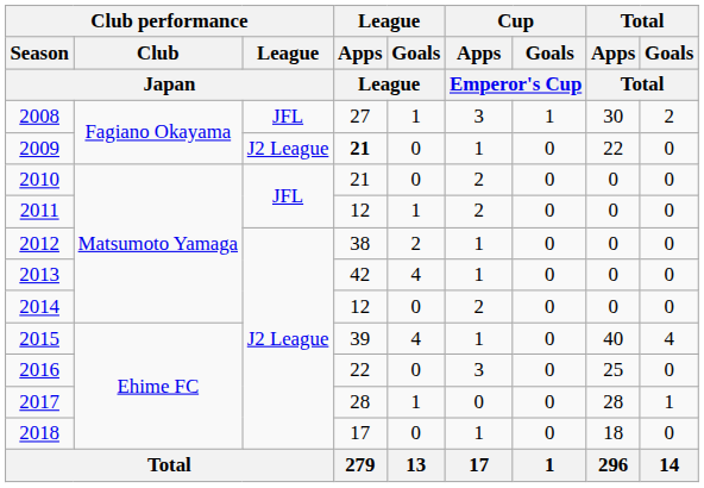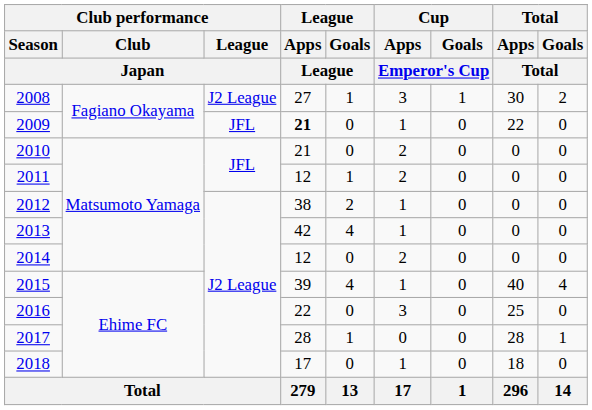 <table class="wikitable" style="text-align:center;">
 <tr>
 <th colspan=3>Club performance</th>
 <th colspan=2>League</th>
 <th colspan=2>Cup</th>
 <th colspan=2>Total</th>
 </tr>
 <tr>
 <th>Season</th>
 <th>Club</th>
 <th>League</th>
 <th>Apps</th>
 <th>Goals</th>
 <th>Apps</th>
 <th>Goals</th>
 <th>Apps</th>
 <th>Goals</th>
 </tr>
 <tr>
 <th colspan=3>Japan</th>
 <th colspan=2>League</th>
 <th colspan=2><a href='#'>Emperor's Cup</a></th>
 <th colspan=2>Total</th>
 </tr>
 <tr>
 <td><a href='#'>2008</a></td>
 <td rowspan="2"><a href='#'>Fagiano Okayama</a></td>
-<td><a href='#'>JFL</a></td>
+<td><a href='#'>J2 League</a></td>
 <td>27</td>
 <td>1</td>
 <td>3</td>
 <td>1</td>
 <td>30</td>
 <td>2</td>
 </tr>
 <tr>
 <td><a href='#'>2009</a></td>
-<td><a href='#'>J2 League</a></td>
+<td><a href='#'>JFL</a></td>
 <td><strong>21</strong></td>
 <td>0</td>
 <td>1</td>
 <td>0</td>
 <td>22</td>
 <td>0</td>
 </tr>
 <tr>
 <td><a href='#'>2010</a></td>
 <td rowspan="5"><a href='#'>Matsumoto Yamaga</a></td>
 <td rowspan="2"><a href='#'>JFL</a></td>
 <td>21</td>
 <td>0</td>
 <td>2</td>
 <td>0</td>
 <td>0</td>
 <td>0</td>
 </tr>
 <tr>
 <td><a href='#'>2011</a></td>
 <td>12</td>
 <td>1</td>
 <td>2</td>
 <td>0</td>
 <td>0</td>
 <td>0</td>
 </tr>
 <tr>
 <td><a href='#'>2012</a></td>
 <td rowspan="7"><a href='#'>J2 League</a></td>
 <td>38</td>
 <td>2</td>
 <td>1</td>
 <td>0</td>
 <td>0</td>
 <td>0</td>
 </tr>
 <tr>
 <td><a href='#'>2013</a></td>
 <td>42</td>
 <td>4</td>
 <td>1</td>
 <td>0</td>
 <td>0</td>
 <td>0</td>
 </tr>
 <tr>
 <td><a href='#'>2014</a></td>
 <td>12</td>
 <td>0</td>
 <td>2</td>
 <td>0</td>
 <td>0</td>
 <td>0</td>
 </tr>
 <tr>
 <td><a href='#'>2015</a></td>
 <td rowspan="4"><a href='#'>Ehime FC</a></td>
 <td>39</td>
 <td>4</td>
 <td>1</td>
 <td>0</td>
 <td>40</td>
 <td>4</td>
 </tr>
 <tr>
 <td><a href='#'>2016</a></td>
 <td>22</td>
 <td>0</td>
 <td>3</td>
 <td>0</td>
 <td>25</td>
 <td>0</td>
 </tr>
 <tr>
 <td><a href='#'>2017</a></td>
 <td>28</td>
 <td>1</td>
 <td>0</td>
 <td>0</td>
 <td>28</td>
 <td>1</td>
 </tr>
 <tr>
 <td><a href='#'>2018</a></td>
 <td>17</td>
 <td>0</td>
 <td>1</td>
 <td>0</td>
 <td>18</td>
 <td>0</td>
 </tr>
 <tr>
 <th colspan=3>Total</th>
 <th>279</th>
 <th>13</th>
 <th>17</th>
 <th>1</th>
 <th>296</th>
 <th>14</th>
 </tr>
 </table>
